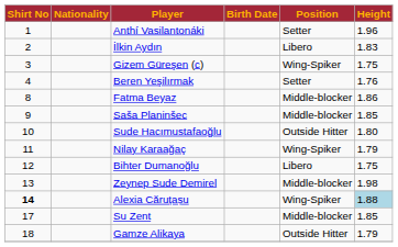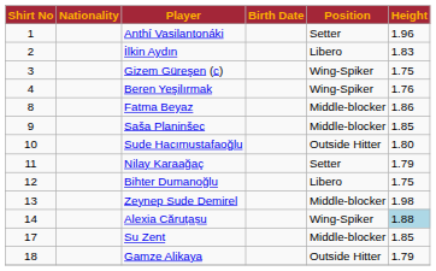 <table class=wikitable style="font-size:95%;">
 <tr>
 <th style="color:#FFB300; background:#A32638;">Shirt No</th>
 <th style="color:#FFB300; background:#A32638;">Nationality</th>
 <th style="color:#FFB300; background:#A32638;">Player</th>
 <th style="color:#FFB300; background:#A32638;">Birth Date</th>
 <th style="color:#FFB300; background:#A32638;">Position</th>
 <th style="color:#FFB300; background:#A32638;">Height</th>
 </tr>
 <tr>
 <td align=center>1</td>
 <td></td>
 <td><a href='#'>Anthí Vasilantonáki</a></td>
 <td></td>
 <td>Setter</td>
 <td>1.96</td>
 </tr>
 <tr>
 <td align=center>2</td>
 <td></td>
 <td><a href='#'>İlkin Aydın</a></td>
 <td></td>
 <td>Libero</td>
 <td>1.83</td>
 </tr>
 <tr>
 <td align=center>3</td>
 <td></td>
 <td><a href='#'>Gizem Güreşen</a>  (<a href='#'>c</a>)</td>
 <td></td>
 <td>Wing-Spiker</td>
 <td>1.75</td>
 </tr>
 <tr>
 <td align=center>4</td>
 <td></td>
 <td><a href='#'>Beren Yeşilırmak</a></td>
 <td></td>
-<td>Setter</td>
+<td>Wing-Spiker</td>
 <td>1.76</td>
 </tr>
 <tr>
 <td align=center>8</td>
 <td></td>
 <td><a href='#'>Fatma Beyaz</a></td>
 <td></td>
 <td>Middle-blocker</td>
 <td>1.86</td>
 </tr>
 <tr>
 <td align=center>9</td>
 <td></td>
 <td><a href='#'>Saša Planinšec</a></td>
 <td></td>
 <td>Middle-blocker</td>
 <td>1.85</td>
 </tr>
 <tr>
 <td align=center>10</td>
 <td></td>
 <td><a href='#'>Sude Hacımustafaoğlu</a></td>
 <td></td>
 <td>Outside Hitter</td>
 <td>1.80</td>
 </tr>
 <tr>
 <td align=center>11</td>
 <td></td>
 <td><a href='#'>Nilay Karaağaç</a></td>
 <td></td>
-<td>Wing-Spiker</td>
+<td>Setter</td>
 <td>1.79</td>
 </tr>
 <tr>
 <td align=center>12</td>
 <td></td>
 <td><a href='#'>Bihter Dumanoğlu</a></td>
 <td></td>
 <td>Libero</td>
 <td>1.75</td>
 </tr>
 <tr>
 <td align=center>13</td>
 <td></td>
 <td><a href='#'>Zeynep Sude Demirel</a></td>
 <td></td>
 <td>Middle-blocker</td>
 <td>1.98</td>
 </tr>
 <tr>
-<td align=center><strong>14</strong></td>
+<td align=center>14</td>
 <td></td>
 <td><a href='#'>Alexia Căruțașu</a></td>
 <td></td>
 <td>Wing-Spiker</td>
 <td style="background: lightblue;">1.88</td>
 </tr>
 <tr>
 <td align=center>17</td>
 <td></td>
 <td><a href='#'>Su Zent</a></td>
 <td></td>
 <td>Middle-blocker</td>
 <td>1.85</td>
 </tr>
 <tr>
 <td align=center>18</td>
 <td></td>
 <td><a href='#'>Gamze Alikaya</a></td>
 <td></td>
 <td>Outside Hitter</td>
 <td>1.79</td>
 </tr>
 <tr>
 </tr>
 </table>
